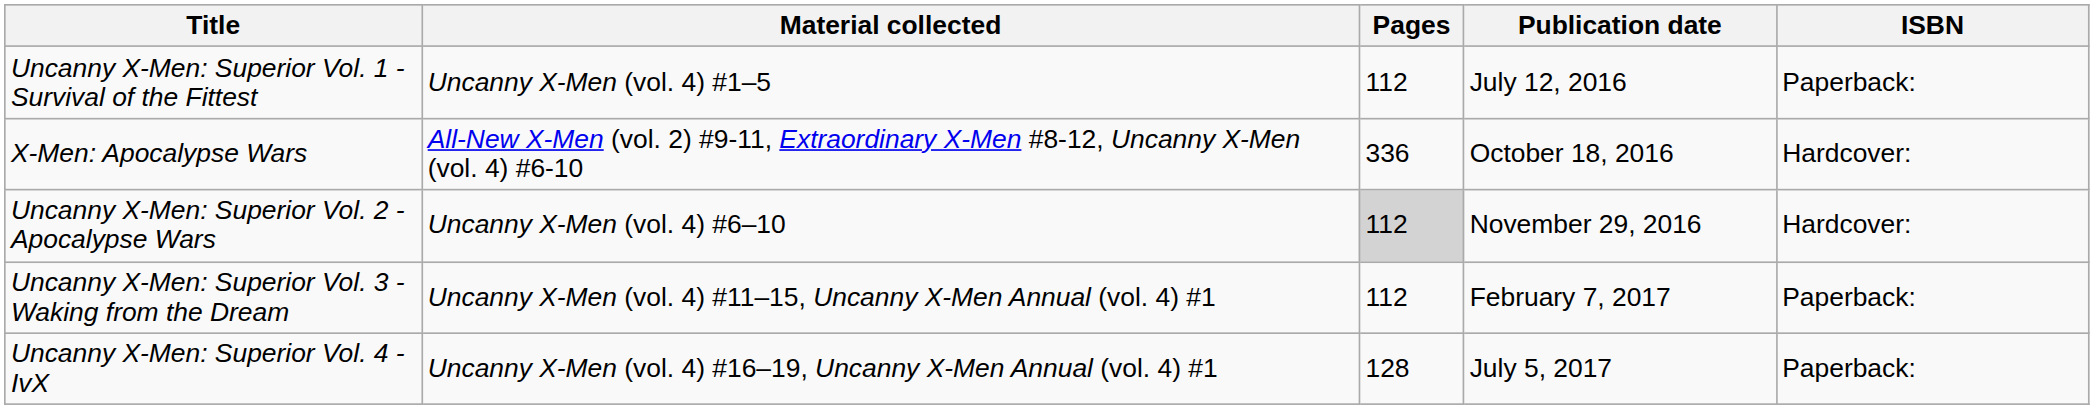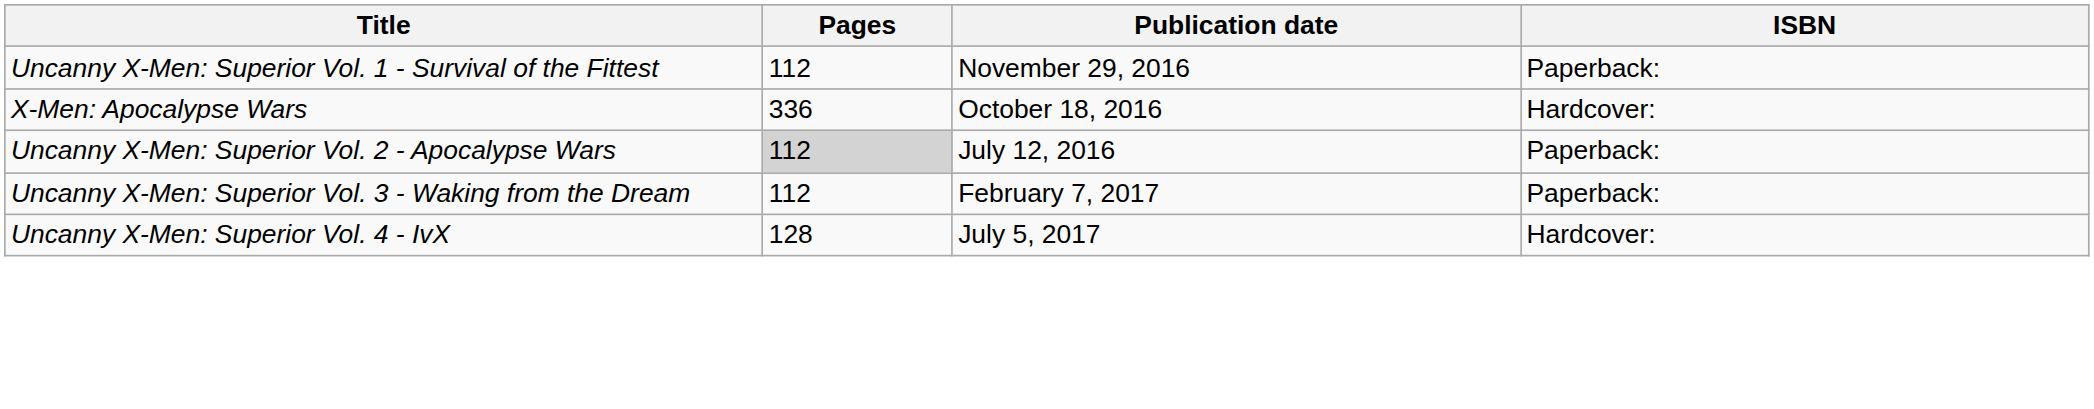 <table class="wikitable" width="100%">
 <tr>
 <th width=20%>Title</th>
-<th width=45%>Material collected</th>
 <th width=5%>Pages</th>
 <th width=15%>Publication date</th>
 <th width=15%>ISBN</th>
 </tr>
 <tr>
 <td><em>Uncanny X-Men: Superior Vol. 1 - Survival of the Fittest</em></td>
-<td><em>Uncanny X-Men</em> (vol. 4) #1–5</td>
 <td>112</td>
-<td>July 12, 2016</td>
+<td>November 29, 2016</td>
 <td>Paperback: </td>
 </tr>
 <tr>
 <td><em>X-Men: Apocalypse Wars</em></td>
-<td><em><a href='#'>All-New X-Men</a></em> (vol. 2) #9-11, <em><a href='#'>Extraordinary X-Men</a></em> #8-12, <em>Uncanny X-Men</em> (vol. 4) #6-10</td>
 <td>336</td>
 <td>October 18, 2016</td>
 <td>Hardcover: </td>
 </tr>
 <tr>
 <td><em>Uncanny X-Men: Superior Vol. 2 - Apocalypse Wars</em></td>
-<td><em>Uncanny X-Men</em> (vol. 4) #6–10</td>
 <td style="background: lightgrey;">112</td>
-<td>November 29, 2016</td>
-<td>Hardcover: </td>
+<td>July 12, 2016</td>
+<td>Paperback: </td>
 </tr>
 <tr>
 <td><em>Uncanny X-Men: Superior Vol. 3 - Waking from the Dream</em></td>
-<td><em>Uncanny X-Men</em> (vol. 4) #11–15, <em>Uncanny X-Men Annual</em> (vol. 4) #1</td>
 <td>112</td>
 <td>February 7, 2017</td>
 <td>Paperback: </td>
 </tr>
 <tr>
 <td><em>Uncanny X-Men: Superior Vol. 4 - IvX</em></td>
-<td><em>Uncanny X-Men</em> (vol. 4) #16–19, <em>Uncanny X-Men Annual</em> (vol. 4) #1</td>
 <td>128</td>
 <td>July 5, 2017</td>
-<td>Paperback: </td>
+<td>Hardcover: </td>
 </tr>
 </table>
